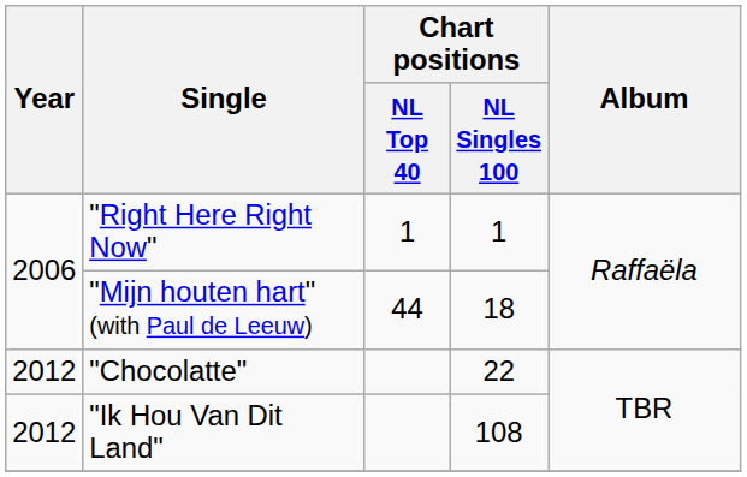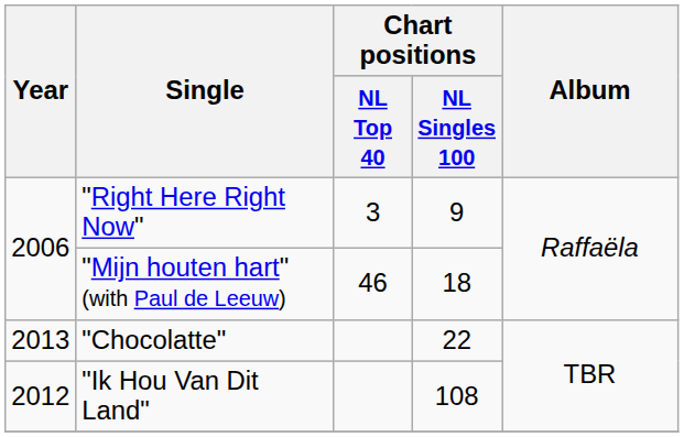 <table class="wikitable">
 <tr>
 <th width="30" rowspan="2">Year</th>
 <th width="150" rowspan="2">Single</th>
 <th colspan="2">Chart positions</th>
 <th width="100" rowspan="2">Album</th>
 </tr>
 <tr bgcolor="#DDDDDD">
 <th width="40"><small><a href='#'>NL Top 40</a></small></th>
 <th width="40"><small><a href='#'>NL Singles 100</a></small></th>
 </tr>
 <tr>
 <td rowspan="2" align="center">2006</td>
 <td>"<a href='#'>Right Here Right Now</a>"</td>
-<td align="center">1</td>
-<td align="center">1</td>
+<td align="center">3</td>
+<td align="center">9</td>
 <td rowspan="2" align="center"><em>Raffaëla</em></td>
 </tr>
 <tr>
 <td>"<a href='#'>Mijn houten hart</a>"<br><small>(with <a href='#'>Paul de Leeuw</a>)</small></td>
-<td align="center">44</td>
+<td align="center">46</td>
 <td align="center">18</td>
 </tr>
 <tr>
-<td rowspan="1" align="center">2012</td>
+<td rowspan="1" align="center">2013</td>
 <td>"Chocolatte"</td>
 <td align="center"></td>
 <td align="center">22</td>
 <td rowspan="2" align="center">TBR</td>
 </tr>
 <tr>
 <td rowspan="1" align="center">2012</td>
 <td>"Ik Hou Van Dit Land"</td>
 <td align="center"></td>
 <td align="center">108</td>
 </tr>
 <tr>
 </tr>
 </table>
